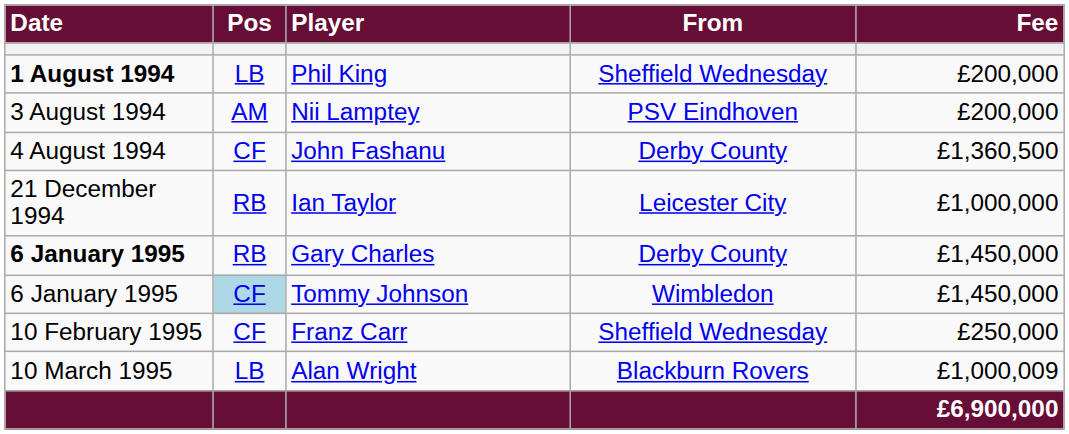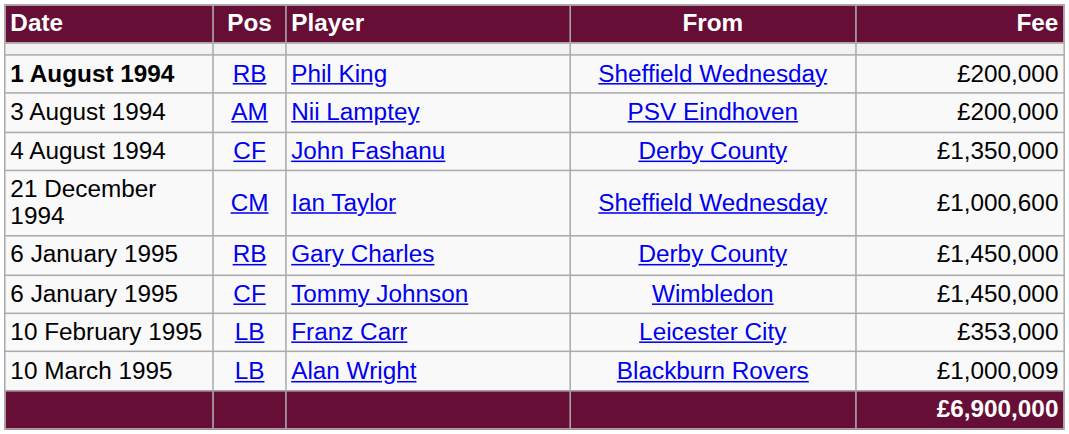 <table class="wikitable">
 <tr>
 <th style="background:#670E36; color:#ffffff; text-align:left; width:130px">Date</th>
 <th style="background:#670E36; color:#ffffff; text-align:center; width:40px">Pos</th>
 <th style="background:#670E36; color:#ffffff; text-align:left; width:180px">Player</th>
 <th style="background:#670E36; color:#ffffff; text-align:center; width:180px">From</th>
 <th style="background:#670E36; color:#ffffff; text-align:right; width:130px">Fee</th>
 </tr>
 <tr>
 <th></th>
 <th></th>
 <th></th>
 <th></th>
 <th></th>
 </tr>
 <tr>
 <td><strong>1 August 1994</strong></td>
-<td style="text-align:center;"><a href='#'>LB</a></td>
+<td style="text-align:center;"><a href='#'>RB</a></td>
 <td><a href='#'>Phil King</a></td>
 <td style="text-align:center;"><a href='#'>Sheffield Wednesday</a></td>
 <td style="text-align:right;">£200,000</td>
 </tr>
 <tr>
 <td>3 August 1994</td>
 <td style="text-align:center;"><a href='#'>AM</a></td>
 <td> <a href='#'>Nii Lamptey</a></td>
 <td style="text-align:center;"> <a href='#'>PSV Eindhoven</a></td>
 <td style="text-align:right;">£200,000</td>
 </tr>
 <tr>
 <td>4 August 1994</td>
 <td style="text-align:center;"><a href='#'>CF</a></td>
 <td><a href='#'>John Fashanu</a></td>
 <td style="text-align:center;"><a href='#'>Derby County</a></td>
-<td style="text-align:right;">£1,360,500</td>
+<td style="text-align:right;">£1,350,000</td>
 </tr>
 <tr>
 <td>21 December 1994</td>
-<td style="text-align:center;"><a href='#'>RB</a></td>
+<td style="text-align:center;"><a href='#'>CM</a></td>
 <td><a href='#'>Ian Taylor</a></td>
-<td style="text-align:center;"><a href='#'>Leicester City</a></td>
-<td style="text-align:right;">£1,000,000</td>
+<td style="text-align:center;"><a href='#'>Sheffield Wednesday</a></td>
+<td style="text-align:right;">£1,000,600</td>
 </tr>
 <tr>
-<td><strong>6 January 1995</strong></td>
+<td>6 January 1995</td>
 <td style="text-align:center;"><a href='#'>RB</a></td>
 <td><a href='#'>Gary Charles</a></td>
 <td style="text-align:center;"><a href='#'>Derby County</a></td>
 <td style="text-align:right;">£1,450,000</td>
 </tr>
 <tr>
 <td>6 January 1995</td>
-<td style="background: lightblue; text-align:center;"><a href='#'>CF</a></td>
+<td style="text-align:center;"><a href='#'>CF</a></td>
 <td><a href='#'>Tommy Johnson</a></td>
 <td style="text-align:center;"><a href='#'>Wimbledon</a></td>
 <td style="text-align:right;">£1,450,000</td>
 </tr>
 <tr>
 <td>10 February 1995</td>
-<td style="text-align:center;"><a href='#'>CF</a></td>
+<td style="text-align:center;"><a href='#'>LB</a></td>
 <td><a href='#'>Franz Carr</a></td>
-<td style="text-align:center;"><a href='#'>Sheffield Wednesday</a></td>
-<td style="text-align:right;">£250,000</td>
+<td style="text-align:center;"><a href='#'>Leicester City</a></td>
+<td style="text-align:right;">£353,000</td>
 </tr>
 <tr>
 <td>10 March 1995</td>
 <td style="text-align:center;"><a href='#'>LB</a></td>
 <td><a href='#'>Alan Wright</a></td>
 <td style="text-align:center;"><a href='#'>Blackburn Rovers</a></td>
 <td style="text-align:right;">£1,000,009</td>
 </tr>
 <tr>
 <th style="background:#670E36;"></th>
 <th style="background:#670E36;"></th>
 <th style="background:#670E36;"></th>
 <th style="background:#670E36;"></th>
 <th style="background:#670E36; color:#ffffff; text-align:right;"><strong>£6,900,000</strong></th>
 </tr>
 </table>
